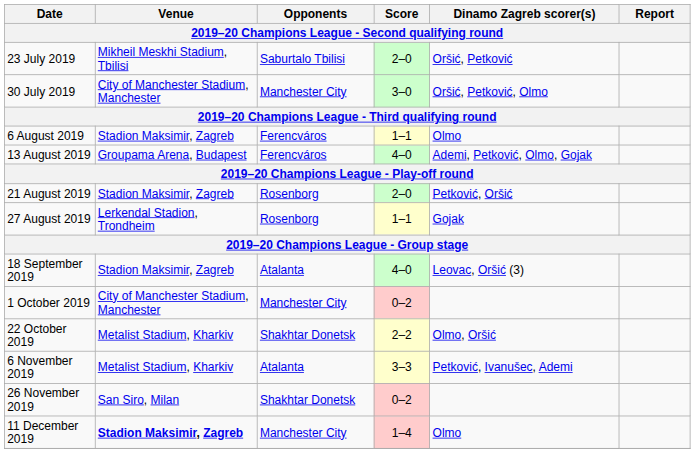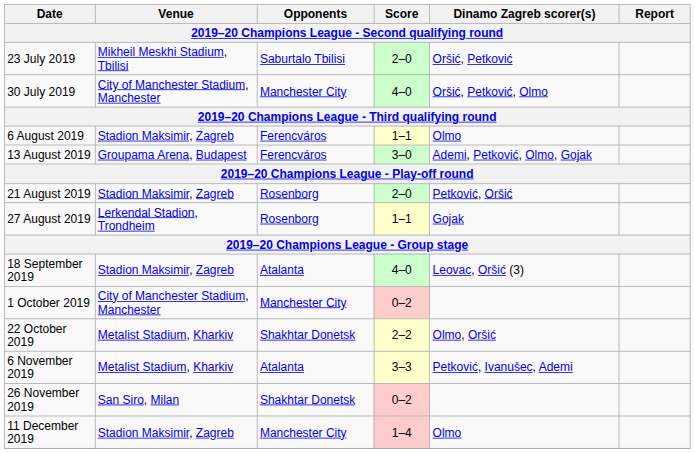 <table class="wikitable" style="font-size:95%;">
 <tr>
 <th width=125>Date</th>
 <th width=260>Venue</th>
 <th width=170>Opponents</th>
 <th width= 75>Score</th>
 <th width=320>Dinamo Zagreb scorer(s)</th>
 <th width=100>Report</th>
 </tr>
 <tr>
 <th colspan=7><a href='#'>2019–20 Champions League - Second qualifying round</a></th>
 </tr>
 <tr>
 <td>23 July 2019</td>
 <td><a href='#'>Mikheil Meskhi Stadium</a>, <a href='#'>Tbilisi</a></td>
 <td> <a href='#'>Saburtalo Tbilisi</a></td>
 <td align=center bgcolor=#CCFFCC>2–0</td>
 <td><a href='#'>Oršić</a>, <a href='#'>Petković</a></td>
 <td></td>
 </tr>
 <tr>
 <td>30 July 2019</td>
 <td><a href='#'>City of Manchester Stadium</a>, <a href='#'>Manchester</a></td>
 <td> <a href='#'>Manchester City</a></td>
-<td align=center bgcolor=#CCFFCC>3–0</td>
+<td align=center bgcolor=#CCFFCC>4–0</td>
 <td><a href='#'>Oršić</a>, <a href='#'>Petković</a>, <a href='#'>Olmo</a></td>
 <td></td>
 </tr>
 <tr>
 <th colspan=7><a href='#'>2019–20 Champions League - Third qualifying round</a></th>
 </tr>
 <tr>
 <td>6 August 2019</td>
 <td><a href='#'>Stadion Maksimir</a>, <a href='#'>Zagreb</a></td>
 <td> <a href='#'>Ferencváros</a></td>
 <td align=center bgcolor=#FFFFCC>1–1</td>
 <td><a href='#'>Olmo</a></td>
 <td></td>
 </tr>
 <tr>
 <td>13 August 2019</td>
 <td><a href='#'>Groupama Arena</a>, <a href='#'>Budapest</a></td>
 <td> <a href='#'>Ferencváros</a></td>
-<td align=center bgcolor=#CCFFCC>4–0</td>
+<td align=center bgcolor=#CCFFCC>3–0</td>
 <td><a href='#'>Ademi</a>, <a href='#'>Petković</a>, <a href='#'>Olmo</a>, <a href='#'>Gojak</a></td>
 <td></td>
 </tr>
 <tr>
 <th colspan=7><a href='#'>2019–20 Champions League - Play-off round</a></th>
 </tr>
 <tr>
 <td>21 August 2019</td>
 <td><a href='#'>Stadion Maksimir</a>, <a href='#'>Zagreb</a></td>
 <td> <a href='#'>Rosenborg</a></td>
 <td align=center bgcolor=#CCFFCC>2–0</td>
 <td><a href='#'>Petković</a>, <a href='#'>Oršić</a></td>
 <td></td>
 </tr>
 <tr>
 <td>27 August 2019</td>
 <td><a href='#'>Lerkendal Stadion</a>, <a href='#'>Trondheim</a></td>
 <td> <a href='#'>Rosenborg</a></td>
 <td align=center bgcolor=#FFFFCC>1–1</td>
 <td><a href='#'>Gojak</a></td>
 <td></td>
 </tr>
 <tr>
 <th colspan=7><a href='#'>2019–20 Champions League - Group stage</a></th>
 </tr>
 <tr>
 <td>18 September 2019</td>
 <td><a href='#'>Stadion Maksimir</a>, <a href='#'>Zagreb</a></td>
 <td> <a href='#'> Atalanta</a></td>
 <td align=center bgcolor=#CCFFCC>4–0</td>
 <td><a href='#'>Leovac</a>, <a href='#'>Oršić</a> (3)</td>
 <td></td>
 </tr>
 <tr>
 <td>1 October 2019</td>
 <td><a href='#'>City of Manchester Stadium</a>, <a href='#'>Manchester</a></td>
 <td> <a href='#'>Manchester City</a></td>
 <td align=center bgcolor=#FFCCCC>0–2</td>
 <td></td>
 <td></td>
 </tr>
 <tr>
 <td>22 October 2019</td>
 <td><a href='#'>Metalist Stadium</a>, <a href='#'>Kharkiv</a></td>
 <td> <a href='#'>Shakhtar Donetsk</a></td>
 <td align=center bgcolor=#FFFFCC>2–2</td>
 <td><a href='#'>Olmo</a>, <a href='#'>Oršić</a></td>
 <td></td>
 </tr>
 <tr>
 <td>6 November 2019</td>
 <td><a href='#'>Metalist Stadium</a>, <a href='#'>Kharkiv</a></td>
 <td> <a href='#'> Atalanta</a></td>
 <td align=center bgcolor=#FFFFCC>3–3</td>
 <td><a href='#'>Petković</a>, <a href='#'>Ivanušec</a>, <a href='#'>Ademi</a></td>
 <td></td>
 </tr>
 <tr>
 <td>26 November 2019</td>
 <td><a href='#'>San Siro</a>, <a href='#'>Milan</a></td>
 <td> <a href='#'>Shakhtar Donetsk</a></td>
 <td align=center bgcolor=#FFCCCC>0–2</td>
 <td></td>
 <td></td>
 </tr>
 <tr>
 <td>11 December 2019</td>
-<td><strong><a href='#'>Stadion Maksimir</a>, <a href='#'>Zagreb</a></strong></td>
+<td><a href='#'>Stadion Maksimir</a>, <a href='#'>Zagreb</a></td>
 <td> <a href='#'>Manchester City</a></td>
 <td align=center bgcolor=#FFCCCC>1–4</td>
 <td><a href='#'>Olmo</a></td>
 <td></td>
 </tr>
 <tr>
 </tr>
 </table>
